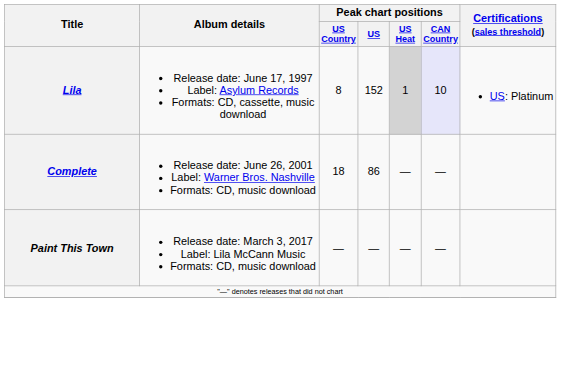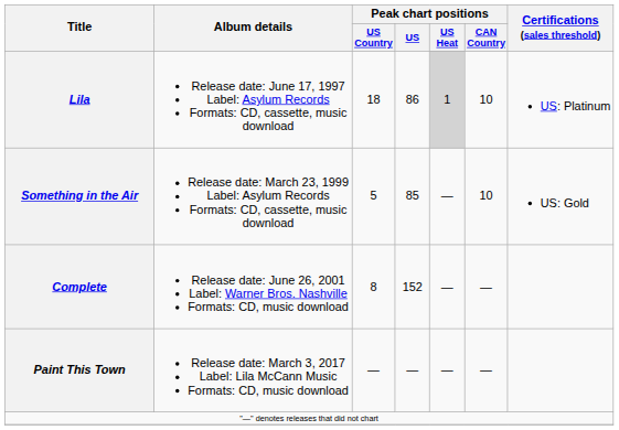 <table class="wikitable plainrowheaders" style="text-align:center;">
 <tr>
 <th rowspan="2" style="width:12em;">Title</th>
 <th rowspan="2" style="width:16em;">Album details</th>
 <th colspan="4">Peak chart positions</th>
 <th rowspan="2"><a href='#'>Certifications</a><br><small>(<a href='#'>sales threshold</a>)</small></th>
 </tr>
 <tr style="font-size:smaller;">
 <th width="40"><a href='#'>US Country</a><br></th>
 <th width="40"><a href='#'>US</a><br></th>
 <th width="40"><a href='#'>US<br>Heat</a><br></th>
 <th width="40"><a href='#'>CAN Country</a><br></th>
 </tr>
 <tr>
 <th scope="row"><em><a href='#'>Lila</a></em></th>
 <td><br><ul><li>Release date: June 17, 1997</li><li>Label: <a href='#'>Asylum Records</a></li><li>Formats: CD, cassette, music download</li></ul></td>
-<td>8</td>
-<td>152</td>
+<td>18</td>
+<td>86</td>
 <td style="background: lightgrey;">1</td>
-<td style="background: lavender;">10</td>
+<td>10</td>
 <td align="left"><br><ul><li><a href='#'>US</a>: Platinum</li></ul></td>
+</tr>
+<tr>
+<th scope="row"><em><a href='#'>Something in the Air</a></em></th>
+<td><br><ul><li>Release date: March 23, 1999</li><li>Label: Asylum Records</li><li>Formats: CD, cassette, music download</li></ul></td>
+<td>5</td>
+<td>85</td>
+<td>—</td>
+<td>10</td>
+<td align="left"><br><ul><li>US: Gold</li></ul></td>
 </tr>
 <tr>
 <th scope="row"><em><a href='#'>Complete</a></em></th>
 <td><br><ul><li>Release date: June 26, 2001</li><li>Label: <a href='#'>Warner Bros. Nashville</a></li><li>Formats: CD, music download</li></ul></td>
-<td>18</td>
-<td>86</td>
+<td>8</td>
+<td>152</td>
 <td>—</td>
 <td>—</td>
 <td></td>
 </tr>
 <tr>
 <th scope="row"><em>Paint This Town</em></th>
 <td><br><ul><li>Release date: March 3, 2017</li><li>Label: Lila McCann Music</li><li>Formats: CD, music download</li></ul></td>
 <td>—</td>
 <td>—</td>
 <td>—</td>
 <td>—</td>
 <td></td>
 </tr>
 <tr>
 <td colspan="7" style="font-size:8pt">"—" denotes releases that did not chart</td>
 </tr>
 <tr>
 </tr>
 </table>
